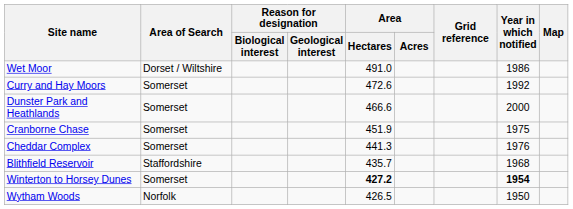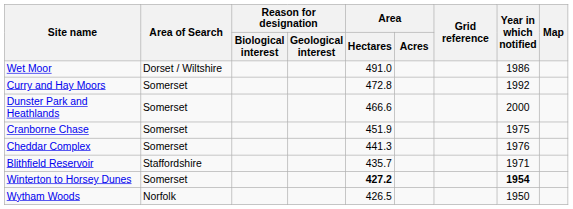 <table class="wikitable">
 <tr>
 <th width="280" rowspan="2">Site name</th>
 <th width="160" rowspan="2">Area of Search</th>
 <th width="160" colspan="2">Reason for designation</th>
 <th width="120" colspan="2">Area</th>
 <th width="100" rowspan="2">Grid reference</th>
 <th width="50" rowspan="2">Year in which notified</th>
 <th width="40" rowspan="2">Map</th>
 </tr>
 <tr>
 <th width="80">Biological interest</th>
 <th width="80">Geological interest</th>
 <th width="60">Hectares</th>
 <th width="60">Acres</th>
 </tr>
 <tr>
 <td><a href='#'>Wet Moor</a></td>
 <td>Dorset / Wiltshire</td>
 <td align="center"></td>
 <td></td>
 <td align="right">491.0</td>
 <td align="right"></td>
 <td align="center"></td>
 <td align="center">1986</td>
 <td align="center"></td>
 </tr>
 <tr>
 <td><a href='#'>Curry and Hay Moors</a></td>
 <td>Somerset</td>
 <td align="center"></td>
 <td></td>
-<td align="right">472.6</td>
+<td align="right">472.8</td>
 <td align="right"></td>
 <td align="center"></td>
 <td align="center">1992</td>
 <td align="center"></td>
 </tr>
 <tr>
 <td><a href='#'>Dunster Park and Heathlands</a></td>
 <td>Somerset</td>
 <td align="center"></td>
 <td></td>
 <td align="right">466.6</td>
 <td align="right"></td>
 <td align="center"></td>
 <td align="center">2000</td>
 <td align="center"></td>
 </tr>
 <tr>
 <td><a href='#'>Cranborne Chase</a></td>
 <td>Somerset</td>
 <td align="center"></td>
 <td></td>
 <td align="right">451.9</td>
 <td align="right"></td>
 <td align="center"></td>
 <td align="center">1975</td>
 <td align="center"></td>
 </tr>
 <tr>
 <td><a href='#'>Cheddar Complex</a></td>
 <td>Somerset</td>
 <td align="center"></td>
 <td align="center"></td>
 <td align="right">441.3</td>
 <td align="right"></td>
 <td align="center"></td>
 <td align="center">1976</td>
 <td align="center"></td>
 </tr>
 <tr>
 <td><a href='#'>Blithfield Reservoir</a></td>
 <td>Staffordshire</td>
 <td align="center"></td>
 <td align="center"></td>
 <td align="right">435.7</td>
 <td align="right"></td>
 <td align="center"></td>
-<td align="center">1968</td>
+<td align="center">1971</td>
 <td align="center"></td>
 </tr>
 <tr>
 <td><a href='#'>Winterton to Horsey Dunes</a></td>
 <td>Somerset</td>
 <td align="center"></td>
 <td align="center"></td>
 <td align="right"><strong>427.2</strong></td>
 <td align="right"></td>
 <td align="center"></td>
 <td align="center"><strong>1954</strong></td>
 <td align="center"></td>
 </tr>
 <tr>
 <td><a href='#'>Wytham Woods</a></td>
 <td>Norfolk</td>
 <td align="center"></td>
 <td align="center"></td>
 <td align="right">426.5</td>
 <td align="right"></td>
 <td align="center"></td>
 <td align="center">1950</td>
 <td align="center"></td>
 </tr>
 </table>
